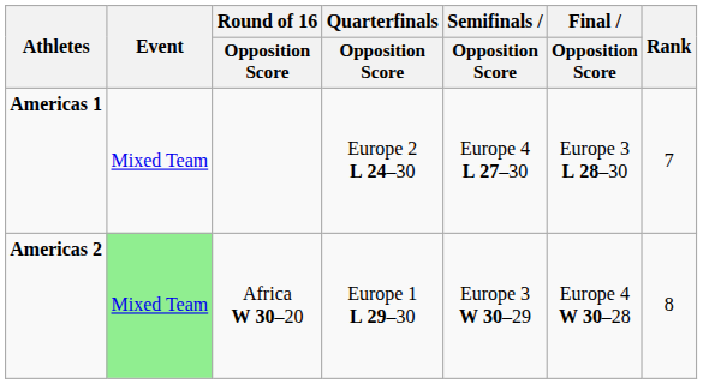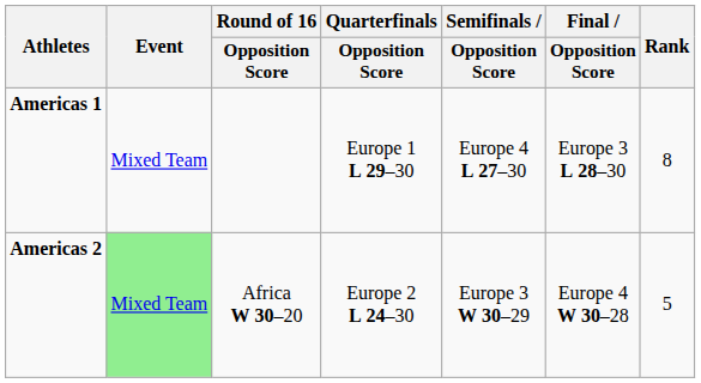 <table class=wikitable style="font-size:90%">
 <tr>
 <th rowspan="2">Athletes</th>
 <th rowspan="2">Event</th>
 <th>Round of 16</th>
 <th>Quarterfinals</th>
 <th>Semifinals / </th>
 <th>Final / </th>
 <th rowspan=2>Rank</th>
 </tr>
 <tr style="font-size:95%">
 <th>Opposition<br>Score</th>
 <th>Opposition<br>Score</th>
 <th>Opposition<br>Score</th>
 <th>Opposition<br>Score</th>
 </tr>
 <tr align=center>
 <td align=left><strong>Americas 1</strong><br><br><br><br><br><br></td>
 <td align=left><a href='#'>Mixed Team</a></td>
 <td></td>
-<td>Europe 2<br><strong>L</strong> <strong>24</strong>–30</td>
+<td>Europe 1<br><strong>L</strong> <strong>29</strong>–30</td>
 <td>Europe 4<br><strong>L</strong> <strong>27</strong>–30</td>
 <td>Europe 3<br><strong>L</strong> <strong>28</strong>–30</td>
-<td>7</td>
+<td>8</td>
 </tr>
 <tr align=center>
 <td align=left><strong>Americas 2</strong><br><br><br><br><br><br></td>
 <td align=left style="background: lightgreen;"><a href='#'>Mixed Team</a></td>
 <td>Africa<br><strong>W</strong> <strong>30</strong>–20</td>
-<td>Europe 1<br><strong>L</strong> <strong>29</strong>–30</td>
+<td>Europe 2<br><strong>L</strong> <strong>24</strong>–30</td>
 <td>Europe 3<br><strong>W</strong> <strong>30</strong>–29</td>
 <td>Europe 4<br><strong>W</strong> <strong>30</strong>–28</td>
-<td>8</td>
+<td>5</td>
 </tr>
 </table>
